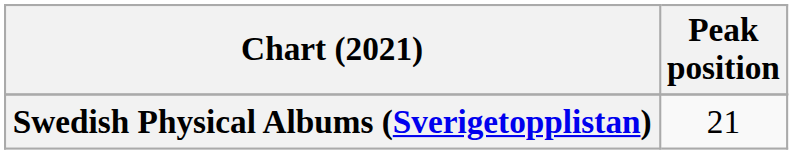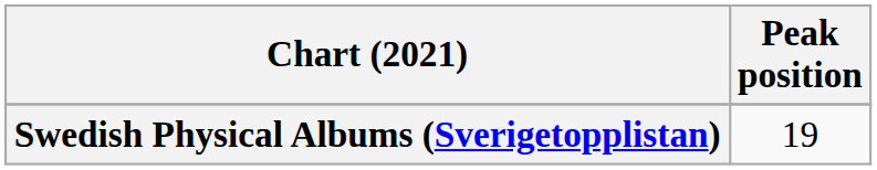 <table class="wikitable sortable plainrowheaders" style="text-align:center">
 <tr>
 <th>Chart (2021)</th>
 <th>Peak<br>position</th>
 </tr>
 <tr>
 </tr>
 <tr>
 </tr>
 <tr>
 </tr>
 <tr>
 <th scope="row">Swedish Physical Albums (<a href='#'>Sverigetopplistan</a>)</th>
-<td>21</td>
+<td>19</td>
 </tr>
 </table>
